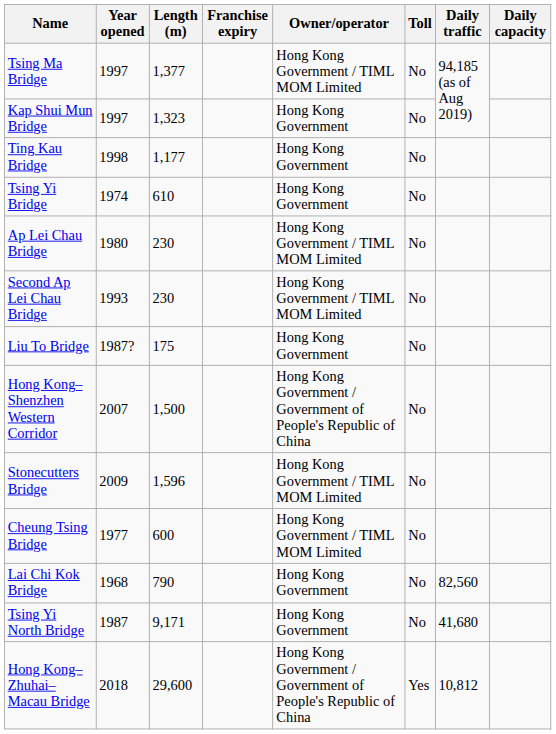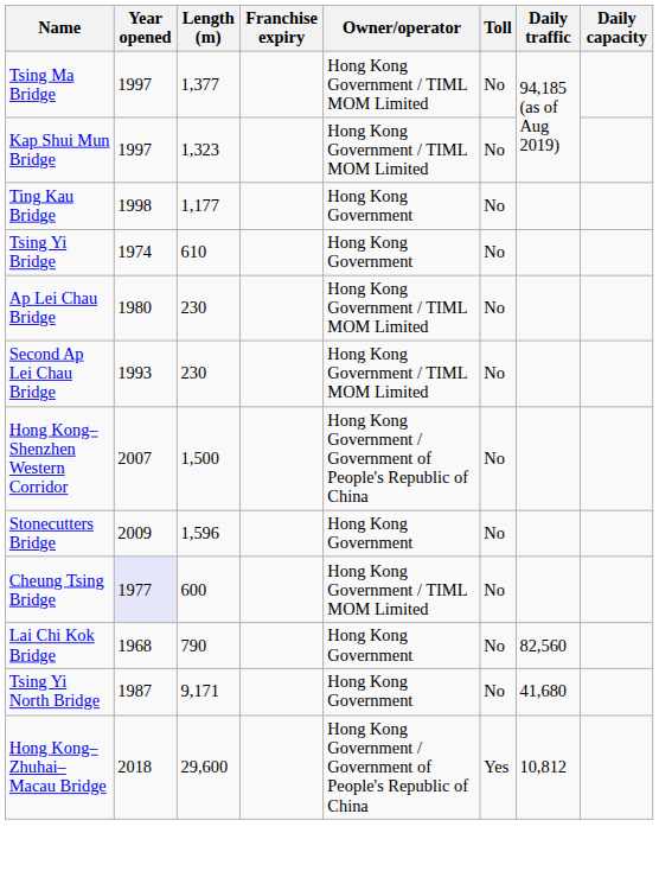 <table class="wikitable sortable">
 <tr>
 <th scope="col">Name</th>
 <th scope="col">Year opened</th>
 <th scope="col">Length (m)</th>
 <th scope="col">Franchise expiry</th>
 <th scope="col" class="unsortable">Owner/operator</th>
 <th scope="col" class="unsortable">Toll</th>
 <th scope="col">Daily traffic</th>
 <th scope="col">Daily capacity</th>
 </tr>
 <tr>
 <td><a href='#'>Tsing Ma Bridge</a></td>
 <td>1997</td>
 <td>1,377</td>
 <td> </td>
 <td>Hong Kong Government / TIML MOM Limited</td>
 <td>No</td>
 <td rowspan=2>94,185 (as of Aug 2019)</td>
 <td> </td>
 </tr>
 <tr>
 <td><a href='#'>Kap Shui Mun Bridge</a></td>
 <td>1997</td>
 <td>1,323</td>
 <td> </td>
-<td>Hong Kong Government</td>
+<td>Hong Kong Government / TIML MOM Limited</td>
 <td>No</td>
 <td> </td>
 </tr>
 <tr>
 <td><a href='#'>Ting Kau Bridge</a></td>
 <td>1998</td>
 <td>1,177</td>
 <td> </td>
 <td>Hong Kong Government</td>
 <td>No</td>
 <td> </td>
 <td> </td>
 </tr>
 <tr>
 <td><a href='#'>Tsing Yi Bridge</a></td>
 <td>1974</td>
 <td>610</td>
 <td> </td>
 <td>Hong Kong Government</td>
 <td>No</td>
 <td> </td>
 <td> </td>
 </tr>
 <tr>
 <td><a href='#'>Ap Lei Chau Bridge</a></td>
 <td>1980</td>
 <td>230</td>
 <td> </td>
 <td>Hong Kong Government / TIML MOM Limited</td>
 <td>No</td>
 <td> </td>
 <td> </td>
 </tr>
 <tr>
 <td><a href='#'>Second Ap Lei Chau Bridge</a></td>
 <td>1993</td>
 <td>230</td>
 <td> </td>
 <td>Hong Kong Government / TIML MOM Limited</td>
 <td>No</td>
 <td> </td>
 <td> </td>
 </tr>
 <tr>
-<td><a href='#'>Liu To Bridge</a></td>
-<td>1987?</td>
-<td>175</td>
-<td> </td>
-<td>Hong Kong Government</td>
-<td>No</td>
-<td> </td>
-<td> </td>
-</tr>
-<tr>
 <td><a href='#'>Hong Kong–Shenzhen Western Corridor</a></td>
 <td>2007</td>
 <td>1,500</td>
 <td> </td>
 <td>Hong Kong Government / Government of People's Republic of China</td>
 <td>No</td>
 <td> </td>
 <td> </td>
 </tr>
 <tr>
 <td><a href='#'>Stonecutters Bridge</a></td>
 <td>2009</td>
 <td>1,596</td>
 <td> </td>
-<td>Hong Kong Government / TIML MOM Limited</td>
+<td>Hong Kong Government</td>
 <td>No</td>
 <td> </td>
 <td> </td>
 </tr>
 <tr>
 <td><a href='#'>Cheung Tsing Bridge</a></td>
-<td>1977</td>
+<td style="background: lavender;">1977</td>
 <td>600</td>
 <td></td>
 <td>Hong Kong Government / TIML MOM Limited</td>
 <td>No</td>
 <td></td>
 <td></td>
 </tr>
 <tr>
 <td><a href='#'>Lai Chi Kok Bridge</a></td>
 <td>1968</td>
 <td>790</td>
 <td></td>
 <td>Hong Kong Government</td>
 <td>No</td>
 <td>82,560</td>
 <td></td>
 </tr>
 <tr>
 <td><a href='#'>Tsing Yi North Bridge</a></td>
 <td>1987</td>
 <td>9,171</td>
 <td></td>
 <td>Hong Kong Government</td>
 <td>No</td>
 <td>41,680</td>
 <td></td>
 </tr>
 <tr>
 <td><a href='#'>Hong Kong–Zhuhai–Macau Bridge</a></td>
 <td>2018</td>
 <td>29,600</td>
 <td></td>
 <td>Hong Kong Government / Government of People's Republic of China</td>
 <td>Yes</td>
 <td>10,812</td>
 <td></td>
 </tr>
 </table>
